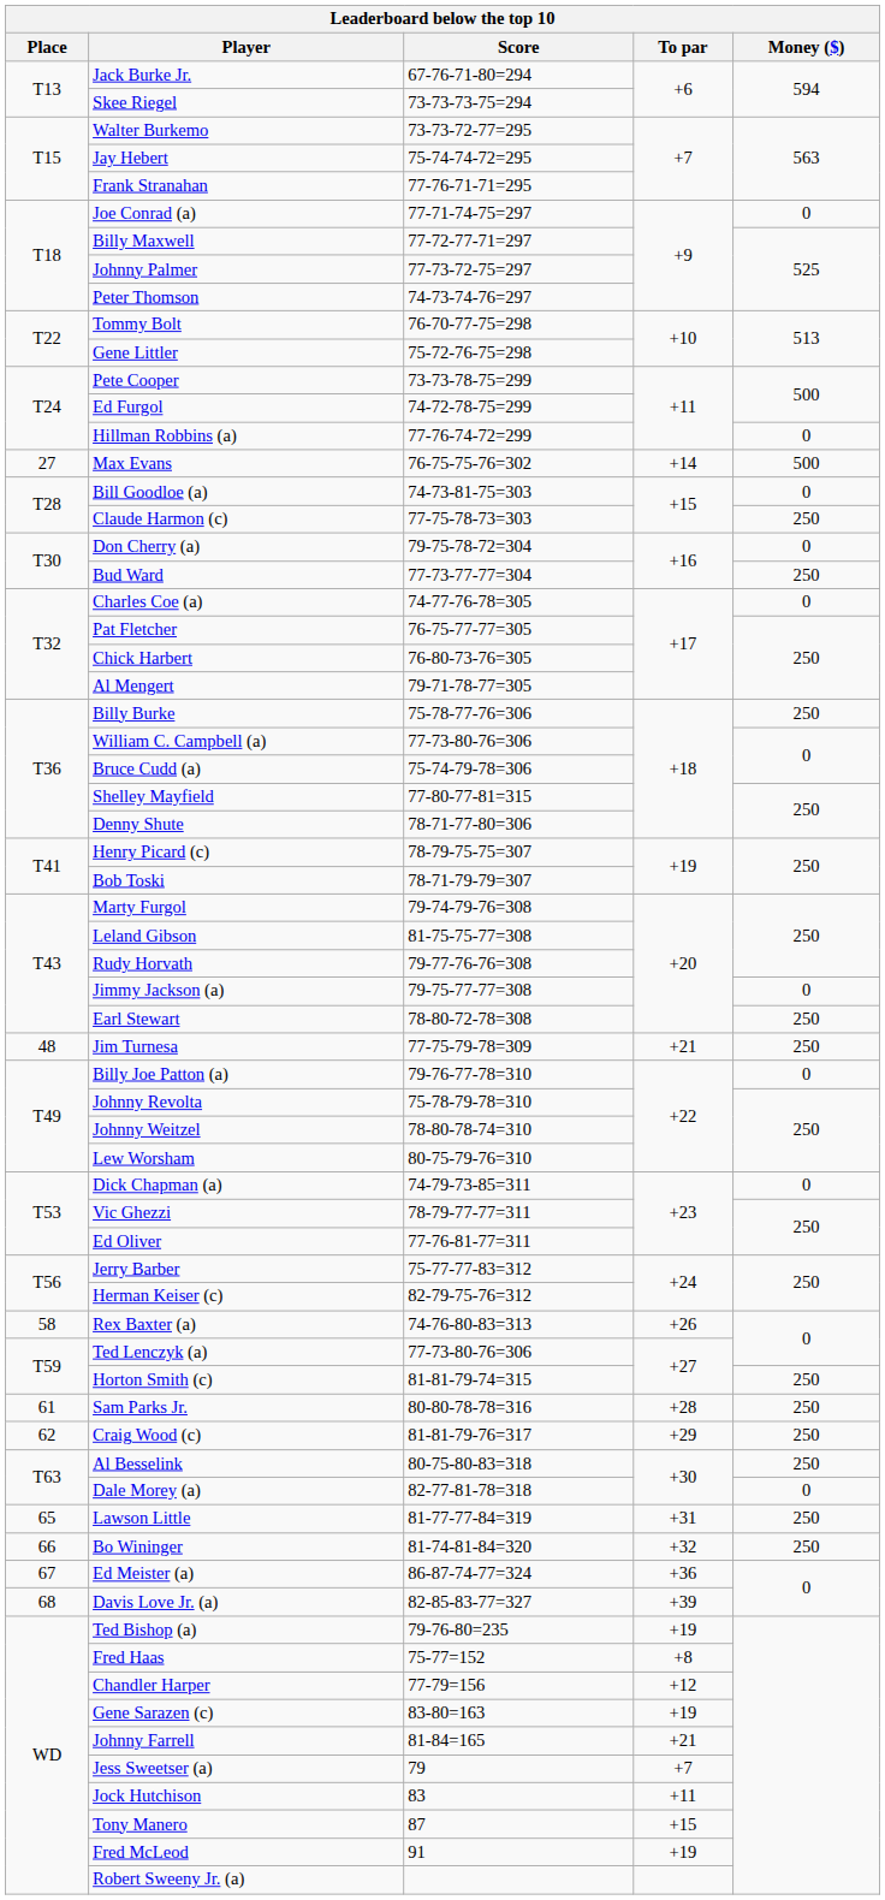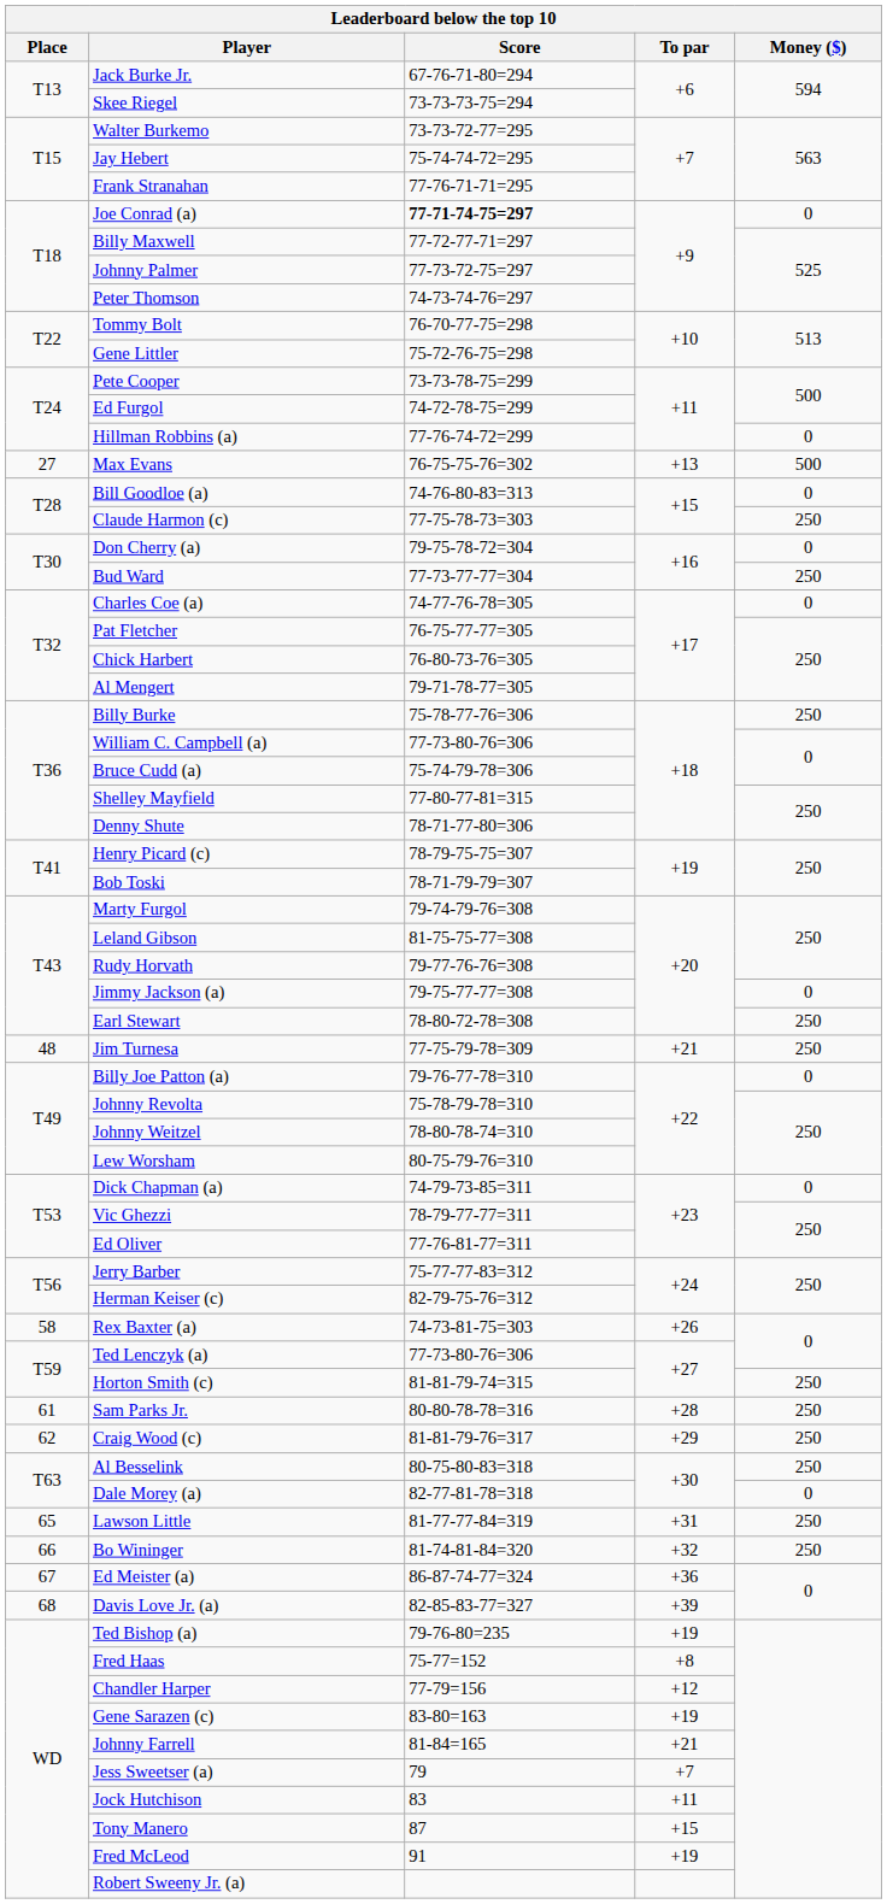 <table class="collapsible collapsed wikitable" style="width:50em;margin-top:-1px;">
 <tr>
 <th scope="col" colspan="6">Leaderboard below the top 10</th>
 </tr>
 <tr>
 <th>Place</th>
 <th>Player</th>
 <th>Score</th>
 <th>To par</th>
 <th>Money (<a href='#'>$</a>)</th>
 </tr>
 <tr>
 <td rowspan=2 align=center>T13</td>
 <td> <a href='#'>Jack Burke Jr.</a></td>
 <td>67-76-71-80=294</td>
 <td rowspan=2 align=center>+6</td>
 <td rowspan=2 align=center>594</td>
 </tr>
 <tr>
 <td> <a href='#'>Skee Riegel</a></td>
 <td>73-73-73-75=294</td>
 </tr>
 <tr>
 <td rowspan=3 align=center>T15</td>
 <td> <a href='#'>Walter Burkemo</a></td>
 <td>73-73-72-77=295</td>
 <td rowspan=3 align=center>+7</td>
 <td rowspan=3 align=center>563</td>
 </tr>
 <tr>
 <td> <a href='#'>Jay Hebert</a></td>
 <td>75-74-74-72=295</td>
 </tr>
 <tr>
 <td> <a href='#'>Frank Stranahan</a></td>
 <td>77-76-71-71=295</td>
 </tr>
 <tr>
 <td rowspan=4 align=center>T18</td>
 <td> <a href='#'>Joe Conrad</a> (a)</td>
-<td>77-71-74-75=297</td>
+<td><strong>77-71-74-75=297</strong></td>
 <td rowspan=4 align=center>+9</td>
 <td align=center>0</td>
 </tr>
 <tr>
 <td> <a href='#'>Billy Maxwell</a></td>
 <td>77-72-77-71=297</td>
 <td rowspan=3 align=center>525</td>
 </tr>
 <tr>
 <td> <a href='#'>Johnny Palmer</a></td>
 <td>77-73-72-75=297</td>
 </tr>
 <tr>
 <td> <a href='#'>Peter Thomson</a></td>
 <td>74-73-74-76=297</td>
 </tr>
 <tr>
 <td rowspan=2 align=center>T22</td>
 <td> <a href='#'>Tommy Bolt</a></td>
 <td>76-70-77-75=298</td>
 <td rowspan=2 align=center>+10</td>
 <td rowspan=2 align=center>513</td>
 </tr>
 <tr>
 <td> <a href='#'>Gene Littler</a></td>
 <td>75-72-76-75=298</td>
 </tr>
 <tr>
 <td rowspan=3 align=center>T24</td>
 <td> <a href='#'>Pete Cooper</a></td>
 <td>73-73-78-75=299</td>
 <td rowspan=3 align=center>+11</td>
 <td rowspan=2 align=center>500</td>
 </tr>
 <tr>
 <td> <a href='#'>Ed Furgol</a></td>
 <td>74-72-78-75=299</td>
 </tr>
 <tr>
 <td> <a href='#'>Hillman Robbins</a> (a)</td>
 <td>77-76-74-72=299</td>
 <td align=center>0</td>
 </tr>
 <tr>
 <td align=center>27</td>
 <td> <a href='#'>Max Evans</a></td>
 <td>76-75-75-76=302</td>
-<td align=center>+14</td>
+<td align=center>+13</td>
 <td align=center>500</td>
 </tr>
 <tr>
 <td rowspan=2 align=center>T28</td>
 <td> <a href='#'>Bill Goodloe</a> (a)</td>
-<td>74-73-81-75=303</td>
+<td>74-76-80-83=313</td>
 <td rowspan=2 align=center>+15</td>
 <td align=center>0</td>
 </tr>
 <tr>
 <td> <a href='#'>Claude Harmon</a> (c)</td>
 <td>77-75-78-73=303</td>
 <td align=center>250</td>
 </tr>
 <tr>
 <td rowspan=2 align=center>T30</td>
 <td> <a href='#'>Don Cherry</a> (a)</td>
 <td>79-75-78-72=304</td>
 <td rowspan=2 align=center>+16</td>
 <td align=center>0</td>
 </tr>
 <tr>
 <td> <a href='#'>Bud Ward</a></td>
 <td>77-73-77-77=304</td>
 <td align=center>250</td>
 </tr>
 <tr>
 <td rowspan=4 align=center>T32</td>
 <td> <a href='#'>Charles Coe</a> (a)</td>
 <td>74-77-76-78=305</td>
 <td rowspan=4 align=center>+17</td>
 <td align=center>0</td>
 </tr>
 <tr>
 <td> <a href='#'>Pat Fletcher</a></td>
 <td>76-75-77-77=305</td>
 <td rowspan=3 align=center>250</td>
 </tr>
 <tr>
 <td> <a href='#'>Chick Harbert</a></td>
 <td>76-80-73-76=305</td>
 </tr>
 <tr>
 <td> <a href='#'>Al Mengert</a></td>
 <td>79-71-78-77=305</td>
 </tr>
 <tr>
 <td rowspan=5 align=center>T36</td>
 <td> <a href='#'>Billy Burke</a></td>
 <td>75-78-77-76=306</td>
 <td rowspan=5 align=center>+18</td>
 <td align=center>250</td>
 </tr>
 <tr>
 <td> <a href='#'>William C. Campbell</a> (a)</td>
 <td>77-73-80-76=306</td>
 <td rowspan=2 align=center>0</td>
 </tr>
 <tr>
 <td> <a href='#'>Bruce Cudd</a> (a)</td>
 <td>75-74-79-78=306</td>
 </tr>
 <tr>
 <td> <a href='#'>Shelley Mayfield</a></td>
 <td>77-80-77-81=315</td>
 <td rowspan=2 align=center>250</td>
 </tr>
 <tr>
 <td> <a href='#'>Denny Shute</a></td>
 <td>78-71-77-80=306</td>
 </tr>
 <tr>
 <td rowspan=2 align=center>T41</td>
 <td> <a href='#'>Henry Picard</a> (c)</td>
 <td>78-79-75-75=307</td>
 <td rowspan=2 align=center>+19</td>
 <td rowspan=2 align=center>250</td>
 </tr>
 <tr>
 <td> <a href='#'>Bob Toski</a></td>
 <td>78-71-79-79=307</td>
 </tr>
 <tr>
 <td rowspan=5 align=center>T43</td>
 <td> <a href='#'>Marty Furgol</a></td>
 <td>79-74-79-76=308</td>
 <td rowspan=5 align=center>+20</td>
 <td rowspan=3 align=center>250</td>
 </tr>
 <tr>
 <td> <a href='#'>Leland Gibson</a></td>
 <td>81-75-75-77=308</td>
 </tr>
 <tr>
 <td> <a href='#'>Rudy Horvath</a></td>
 <td>79-77-76-76=308</td>
 </tr>
 <tr>
 <td> <a href='#'>Jimmy Jackson</a> (a)</td>
 <td>79-75-77-77=308</td>
 <td align=center>0</td>
 </tr>
 <tr>
 <td> <a href='#'>Earl Stewart</a></td>
 <td>78-80-72-78=308</td>
 <td align=center>250</td>
 </tr>
 <tr>
 <td align=center>48</td>
 <td> <a href='#'>Jim Turnesa</a></td>
 <td>77-75-79-78=309</td>
 <td align=center>+21</td>
 <td align=center>250</td>
 </tr>
 <tr>
 <td rowspan=4 align=center>T49</td>
 <td> <a href='#'>Billy Joe Patton</a> (a)</td>
 <td>79-76-77-78=310</td>
 <td rowspan=4 align=center>+22</td>
 <td align=center>0</td>
 </tr>
 <tr>
 <td> <a href='#'>Johnny Revolta</a></td>
 <td>75-78-79-78=310</td>
 <td rowspan=3 align=center>250</td>
 </tr>
 <tr>
 <td> <a href='#'>Johnny Weitzel</a></td>
 <td>78-80-78-74=310</td>
 </tr>
 <tr>
 <td> <a href='#'>Lew Worsham</a></td>
 <td>80-75-79-76=310</td>
 </tr>
 <tr>
 <td rowspan=3 align=center>T53</td>
 <td> <a href='#'>Dick Chapman</a> (a)</td>
 <td>74-79-73-85=311</td>
 <td rowspan=3 align=center>+23</td>
 <td align=center>0</td>
 </tr>
 <tr>
 <td> <a href='#'>Vic Ghezzi</a></td>
 <td>78-79-77-77=311</td>
 <td rowspan=2 align=center>250</td>
 </tr>
 <tr>
 <td> <a href='#'>Ed Oliver</a></td>
 <td>77-76-81-77=311</td>
 </tr>
 <tr>
 <td rowspan=2 align=center>T56</td>
 <td> <a href='#'>Jerry Barber</a></td>
 <td>75-77-77-83=312</td>
 <td rowspan=2 align=center>+24</td>
 <td rowspan=2 align=center>250</td>
 </tr>
 <tr>
 <td> <a href='#'>Herman Keiser</a> (c)</td>
 <td>82-79-75-76=312</td>
 </tr>
 <tr>
 <td align=center>58</td>
 <td> <a href='#'>Rex Baxter</a> (a)</td>
-<td>74-76-80-83=313</td>
+<td>74-73-81-75=303</td>
 <td align=center>+26</td>
 <td rowspan=2 align=center>0</td>
 </tr>
 <tr>
 <td rowspan=2 align=center>T59</td>
 <td> <a href='#'>Ted Lenczyk</a> (a)</td>
 <td>77-73-80-76=306</td>
 <td rowspan=2 align=center>+27</td>
 </tr>
 <tr>
 <td> <a href='#'>Horton Smith</a> (c)</td>
 <td>81-81-79-74=315</td>
 <td align=center>250</td>
 </tr>
 <tr>
 <td align=center>61</td>
 <td> <a href='#'>Sam Parks Jr.</a></td>
 <td>80-80-78-78=316</td>
 <td align=center>+28</td>
 <td align=center>250</td>
 </tr>
 <tr>
 <td align=center>62</td>
 <td> <a href='#'>Craig Wood</a> (c)</td>
 <td>81-81-79-76=317</td>
 <td align=center>+29</td>
 <td align=center>250</td>
 </tr>
 <tr>
 <td rowspan=2 align=center>T63</td>
 <td> <a href='#'>Al Besselink</a></td>
 <td>80-75-80-83=318</td>
 <td rowspan=2 align=center>+30</td>
 <td align=center>250</td>
 </tr>
 <tr>
 <td> <a href='#'>Dale Morey</a> (a)</td>
 <td>82-77-81-78=318</td>
 <td align=center>0</td>
 </tr>
 <tr>
 <td align=center>65</td>
 <td> <a href='#'>Lawson Little</a></td>
 <td>81-77-77-84=319</td>
 <td align=center>+31</td>
 <td align=center>250</td>
 </tr>
 <tr>
 <td align=center>66</td>
 <td> <a href='#'>Bo Wininger</a></td>
 <td>81-74-81-84=320</td>
 <td align=center>+32</td>
 <td align=center>250</td>
 </tr>
 <tr>
 <td align=center>67</td>
 <td> <a href='#'>Ed Meister</a> (a)</td>
 <td>86-87-74-77=324</td>
 <td align=center>+36</td>
 <td rowspan=2 align=center>0</td>
 </tr>
 <tr>
 <td align=center>68</td>
 <td> <a href='#'>Davis Love Jr.</a> (a)</td>
 <td>82-85-83-77=327</td>
 <td align=center>+39</td>
 </tr>
 <tr>
 <td rowspan=10 align=center>WD</td>
 <td> <a href='#'>Ted Bishop</a> (a)</td>
 <td>79-76-80=235</td>
 <td align=center>+19</td>
 <td rowspan=10 align=center></td>
 </tr>
 <tr>
 <td> <a href='#'>Fred Haas</a></td>
 <td>75-77=152</td>
 <td align=center>+8</td>
 </tr>
 <tr>
 <td> <a href='#'>Chandler Harper</a></td>
 <td>77-79=156</td>
 <td align=center>+12</td>
 </tr>
 <tr>
 <td> <a href='#'>Gene Sarazen</a> (c)</td>
 <td>83-80=163</td>
 <td align=center>+19</td>
 </tr>
 <tr>
 <td> <a href='#'>Johnny Farrell</a></td>
 <td>81-84=165</td>
 <td align=center>+21</td>
 </tr>
 <tr>
 <td> <a href='#'>Jess Sweetser</a> (a)</td>
 <td>79</td>
 <td align=center>+7</td>
 </tr>
 <tr>
 <td> <a href='#'>Jock Hutchison</a></td>
 <td>83</td>
 <td align=center>+11</td>
 </tr>
 <tr>
 <td> <a href='#'>Tony Manero</a></td>
 <td>87</td>
 <td align=center>+15</td>
 </tr>
 <tr>
 <td> <a href='#'>Fred McLeod</a></td>
 <td>91</td>
 <td align=center>+19</td>
 </tr>
 <tr>
 <td> <a href='#'>Robert Sweeny Jr.</a> (a)</td>
 <td></td>
 <td align=center></td>
 </tr>
 </table>
